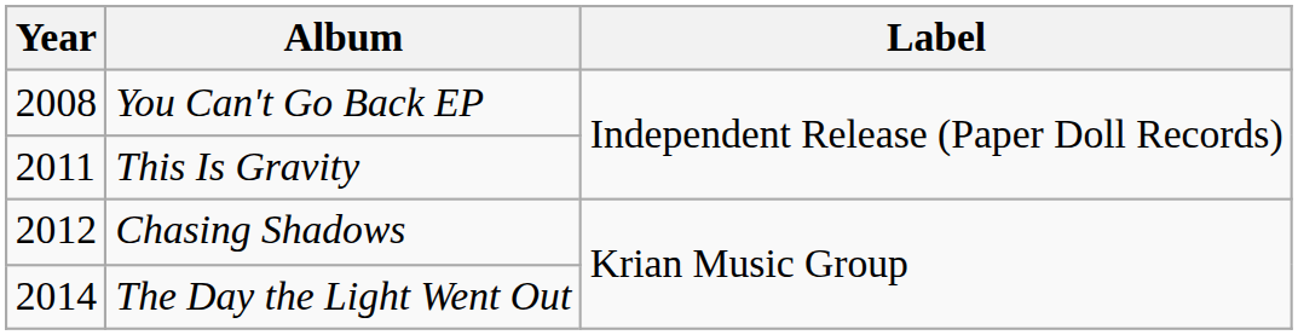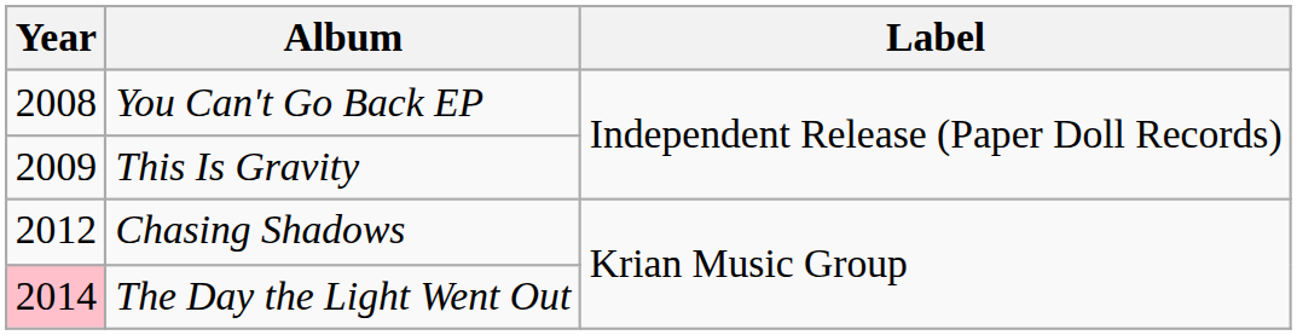 <table class=wikitable>
 <tr>
 <th>Year</th>
 <th>Album</th>
 <th>Label</th>
 </tr>
 <tr>
 <td>2008</td>
 <td><em>You Can't Go Back EP</em></td>
 <td rowspan=2>Independent Release (Paper Doll Records)</td>
 </tr>
 <tr>
-<td>2011</td>
+<td>2009</td>
 <td><em>This Is Gravity</em></td>
 </tr>
 <tr>
 <td>2012</td>
 <td><em>Chasing Shadows</em></td>
 <td rowspan=2>Krian Music Group</td>
 </tr>
 <tr>
-<td>2014</td>
+<td style="background: pink;">2014</td>
 <td><em>The Day the Light Went Out</em></td>
 </tr>
 </table>
